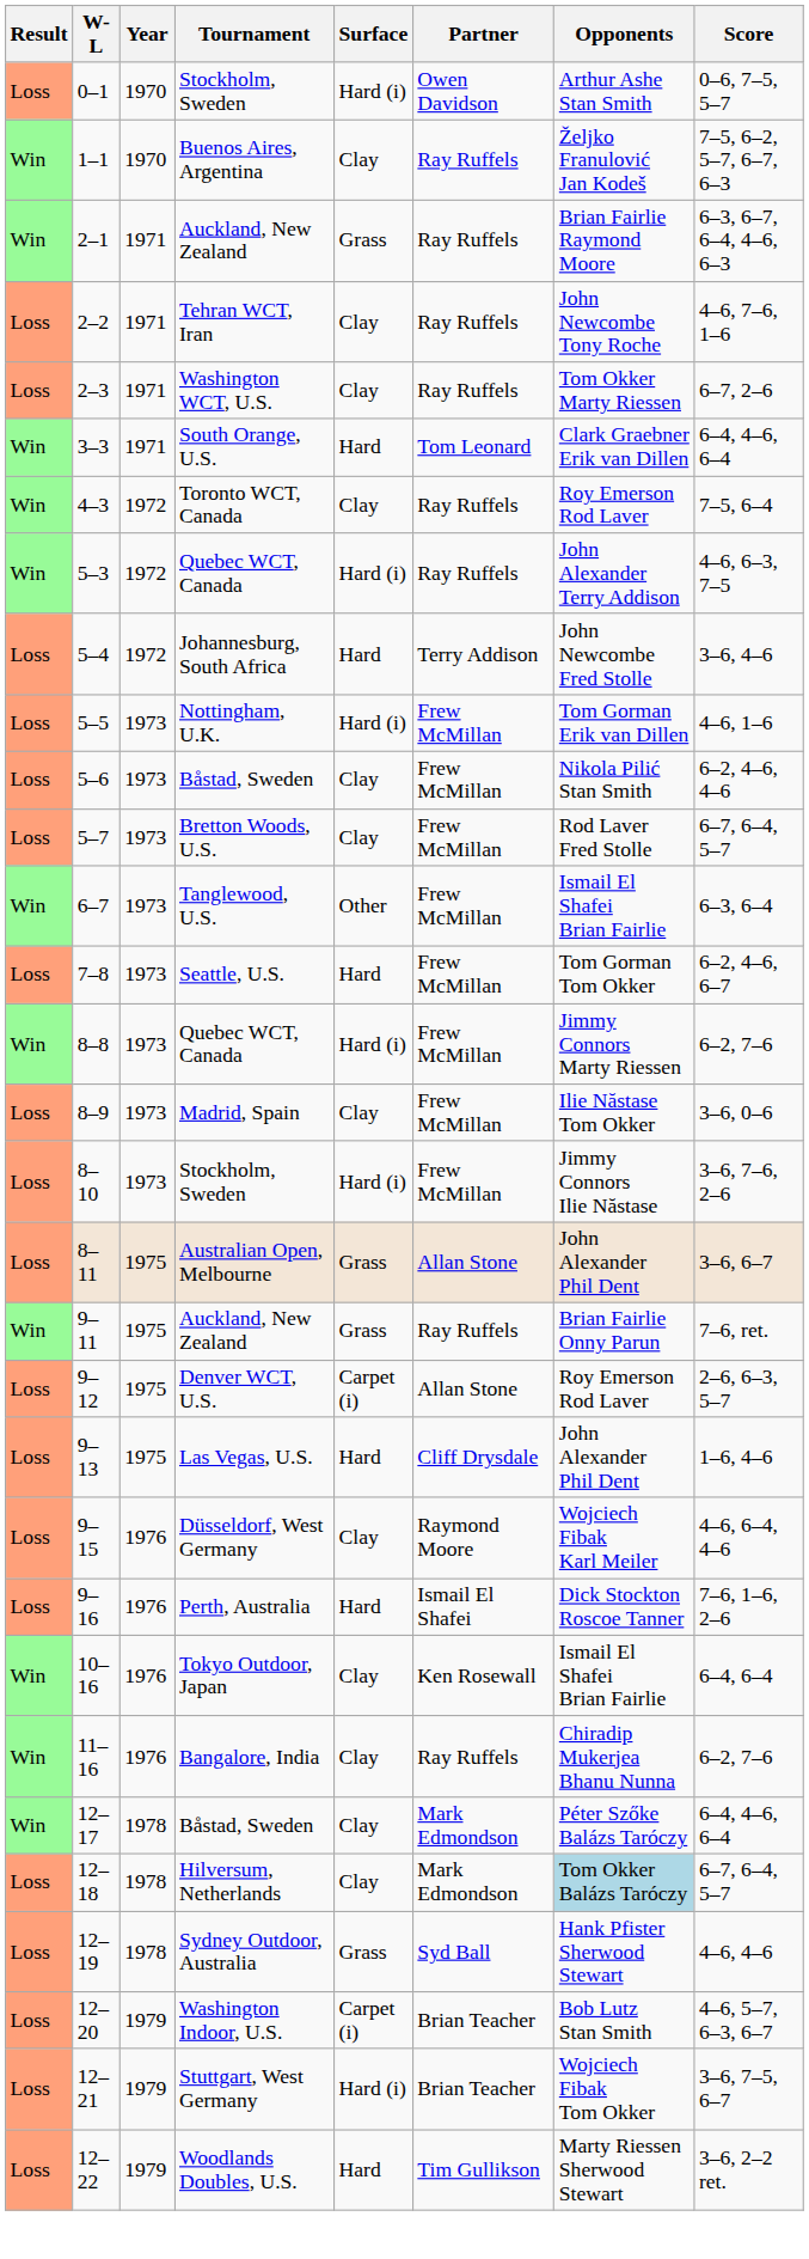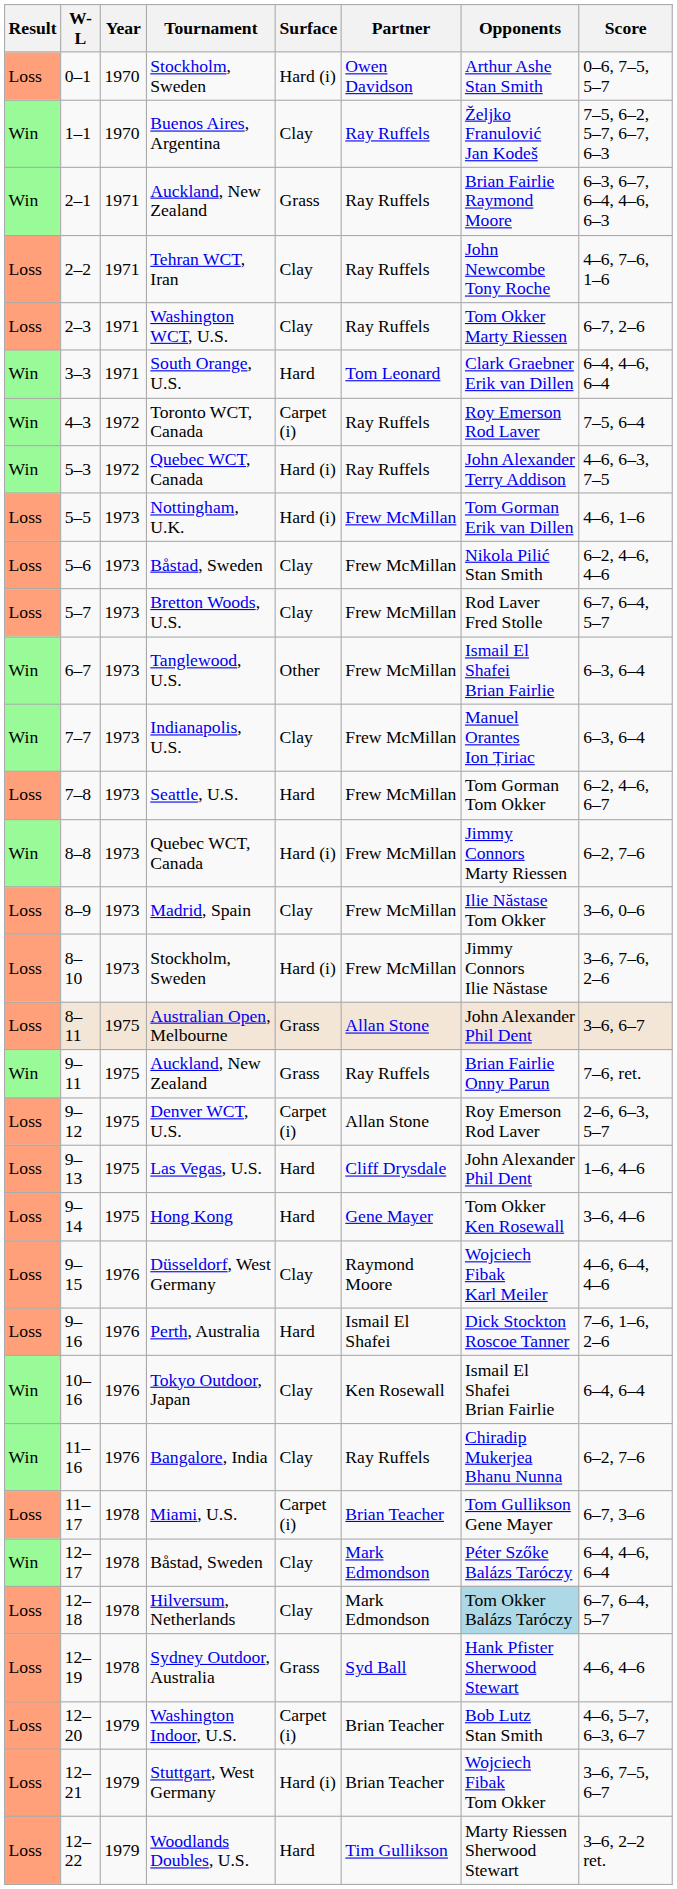 <table class="sortable wikitable">
 <tr>
 <th style="width:40px">Result</th>
 <th style="width:40px" class="unsortable">W-L</th>
 <th style="width:40px">Year</th>
 <th style="width:170px">Tournament</th>
 <th style="width:50px">Surface</th>
 <th style="width:160px">Partner</th>
 <th style="width:160px">Opponents</th>
 <th style="width:170px" class="unsortable">Score</th>
 </tr>
 <tr>
 <td style="background:#ffa07a;">Loss</td>
 <td>0–1</td>
 <td>1970</td>
 <td><a href='#'>Stockholm</a>, Sweden</td>
 <td>Hard (i)</td>
 <td> <a href='#'>Owen Davidson</a></td>
 <td> <a href='#'>Arthur Ashe</a> <br>  <a href='#'>Stan Smith</a></td>
 <td>0–6, 7–5, 5–7</td>
 </tr>
 <tr>
 <td style="background:#98fb98;">Win</td>
 <td>1–1</td>
 <td>1970</td>
 <td><a href='#'>Buenos Aires</a>, Argentina</td>
 <td>Clay</td>
 <td> <a href='#'>Ray Ruffels</a></td>
 <td> <a href='#'>Željko Franulović</a> <br>  <a href='#'>Jan Kodeš</a></td>
 <td>7–5, 6–2, 5–7, 6–7, 6–3</td>
 </tr>
 <tr>
 <td style="background:#98fb98;">Win</td>
 <td>2–1</td>
 <td>1971</td>
 <td><a href='#'>Auckland</a>, New Zealand</td>
 <td>Grass</td>
 <td> Ray Ruffels</td>
 <td> <a href='#'>Brian Fairlie</a> <br>  <a href='#'>Raymond Moore</a></td>
 <td>6–3, 6–7, 6–4, 4–6, 6–3</td>
 </tr>
 <tr>
 <td style="background:#ffa07a;">Loss</td>
 <td>2–2</td>
 <td>1971</td>
 <td><a href='#'>Tehran WCT</a>, Iran</td>
 <td>Clay</td>
 <td> Ray Ruffels</td>
 <td> <a href='#'>John Newcombe</a> <br>  <a href='#'>Tony Roche</a></td>
 <td>4–6, 7–6, 1–6</td>
 </tr>
 <tr>
 <td style="background:#ffa07a;">Loss</td>
 <td>2–3</td>
 <td>1971</td>
 <td><a href='#'>Washington WCT</a>, U.S.</td>
 <td>Clay</td>
 <td> Ray Ruffels</td>
 <td> <a href='#'>Tom Okker</a> <br>  <a href='#'>Marty Riessen</a></td>
 <td>6–7, 2–6</td>
 </tr>
 <tr>
 <td style="background:#98fb98;">Win</td>
 <td>3–3</td>
 <td>1971</td>
 <td><a href='#'>South Orange</a>, U.S.</td>
 <td>Hard</td>
 <td> <a href='#'>Tom Leonard</a></td>
 <td> <a href='#'>Clark Graebner</a> <br>  <a href='#'>Erik van Dillen</a></td>
 <td>6–4, 4–6, 6–4</td>
 </tr>
 <tr>
 <td style="background:#98fb98;">Win</td>
 <td>4–3</td>
 <td>1972</td>
 <td>Toronto WCT, Canada</td>
-<td>Clay</td>
+<td>Carpet (i)</td>
 <td> Ray Ruffels</td>
 <td> <a href='#'>Roy Emerson</a> <br>  <a href='#'>Rod Laver</a></td>
 <td>7–5, 6–4</td>
 </tr>
 <tr>
 <td style="background:#98fb98;">Win</td>
 <td>5–3</td>
 <td>1972</td>
 <td><a href='#'>Quebec WCT</a>, Canada</td>
 <td>Hard (i)</td>
 <td> Ray Ruffels</td>
 <td> <a href='#'>John Alexander</a> <br>  <a href='#'>Terry Addison</a></td>
 <td>4–6, 6–3, 7–5</td>
-</tr>
-<tr>
-<td style="background:#ffa07a;">Loss</td>
-<td>5–4</td>
-<td>1972</td>
-<td>Johannesburg, South Africa</td>
-<td>Hard</td>
-<td> Terry Addison</td>
-<td> John Newcombe <br>  <a href='#'>Fred Stolle</a></td>
-<td>3–6, 4–6</td>
 </tr>
 <tr>
 <td style="background:#ffa07a;">Loss</td>
 <td>5–5</td>
 <td>1973</td>
 <td><a href='#'>Nottingham</a>, U.K.</td>
 <td>Hard (i)</td>
 <td> <a href='#'>Frew McMillan</a></td>
 <td> <a href='#'>Tom Gorman</a> <br>  <a href='#'>Erik van Dillen</a></td>
 <td>4–6, 1–6</td>
 </tr>
 <tr>
 <td style="background:#ffa07a;">Loss</td>
 <td>5–6</td>
 <td>1973</td>
 <td><a href='#'>Båstad</a>, Sweden</td>
 <td>Clay</td>
 <td> Frew McMillan</td>
 <td> <a href='#'>Nikola Pilić</a> <br>  Stan Smith</td>
 <td>6–2, 4–6, 4–6</td>
 </tr>
 <tr>
 <td style="background:#ffa07a;">Loss</td>
 <td>5–7</td>
 <td>1973</td>
 <td><a href='#'>Bretton Woods</a>, U.S.</td>
 <td>Clay</td>
 <td> Frew McMillan</td>
 <td> Rod Laver <br>  Fred Stolle</td>
 <td>6–7, 6–4, 5–7</td>
 </tr>
 <tr>
 <td style="background:#98fb98;">Win</td>
 <td>6–7</td>
 <td>1973</td>
 <td><a href='#'>Tanglewood</a>, U.S.</td>
 <td>Other</td>
 <td> Frew McMillan</td>
 <td> <a href='#'>Ismail El Shafei</a> <br>  <a href='#'>Brian Fairlie</a></td>
+<td>6–3, 6–4</td>
+</tr>
+<tr>
+<td style="background:#98fb98;">Win</td>
+<td>7–7</td>
+<td>1973</td>
+<td><a href='#'>Indianapolis</a>, U.S.</td>
+<td>Clay</td>
+<td> Frew McMillan</td>
+<td> <a href='#'>Manuel Orantes</a> <br>  <a href='#'>Ion Țiriac</a></td>
 <td>6–3, 6–4</td>
 </tr>
 <tr>
 <td style="background:#ffa07a;">Loss</td>
 <td>7–8</td>
 <td>1973</td>
 <td><a href='#'>Seattle</a>, U.S.</td>
 <td>Hard</td>
 <td> Frew McMillan</td>
 <td> Tom Gorman <br>  Tom Okker</td>
 <td>6–2, 4–6, 6–7</td>
 </tr>
 <tr>
 <td style="background:#98fb98;">Win</td>
 <td>8–8</td>
 <td>1973</td>
 <td>Quebec WCT, Canada</td>
 <td>Hard (i)</td>
 <td> Frew McMillan</td>
 <td> <a href='#'>Jimmy Connors</a> <br>  Marty Riessen</td>
 <td>6–2, 7–6</td>
 </tr>
 <tr>
 <td style="background:#ffa07a;">Loss</td>
 <td>8–9</td>
 <td>1973</td>
 <td><a href='#'>Madrid</a>, Spain</td>
 <td>Clay</td>
 <td> Frew McMillan</td>
 <td> <a href='#'>Ilie Năstase</a> <br>  Tom Okker</td>
 <td>3–6, 0–6</td>
 </tr>
 <tr>
 <td style="background:#ffa07a;">Loss</td>
 <td>8–10</td>
 <td>1973</td>
 <td>Stockholm, Sweden</td>
 <td>Hard (i)</td>
 <td> Frew McMillan</td>
 <td> Jimmy Connors <br>  Ilie Năstase</td>
 <td>3–6, 7–6, 2–6</td>
 </tr>
 <tr style="background:#f3e6d7;">
 <td style="background:#ffa07a;">Loss</td>
 <td>8–11</td>
 <td>1975</td>
 <td><a href='#'>Australian Open</a>, Melbourne</td>
 <td>Grass</td>
 <td> <a href='#'>Allan Stone</a></td>
 <td> John Alexander <br>  <a href='#'>Phil Dent</a></td>
 <td>3–6, 6–7</td>
 </tr>
 <tr>
 <td style="background:#98fb98;">Win</td>
 <td>9–11</td>
 <td>1975</td>
 <td><a href='#'>Auckland</a>, New Zealand</td>
 <td>Grass</td>
 <td> Ray Ruffels</td>
 <td> <a href='#'>Brian Fairlie</a> <br>  <a href='#'>Onny Parun</a></td>
 <td>7–6, ret.</td>
 </tr>
 <tr>
 <td style="background:#ffa07a;">Loss</td>
 <td>9–12</td>
 <td>1975</td>
 <td><a href='#'>Denver WCT</a>, U.S.</td>
 <td>Carpet (i)</td>
 <td> Allan Stone</td>
 <td> Roy Emerson <br>  Rod Laver</td>
 <td>2–6, 6–3, 5–7</td>
 </tr>
 <tr>
 <td style="background:#ffa07a;">Loss</td>
 <td>9–13</td>
 <td>1975</td>
 <td><a href='#'>Las Vegas</a>, U.S.</td>
 <td>Hard</td>
 <td> <a href='#'>Cliff Drysdale</a></td>
 <td> John Alexander <br>  <a href='#'>Phil Dent</a></td>
 <td>1–6, 4–6</td>
 </tr>
 <tr>
 <td style="background:#ffa07a;">Loss</td>
+<td>9–14</td>
+<td>1975</td>
+<td><a href='#'>Hong Kong</a></td>
+<td>Hard</td>
+<td> <a href='#'>Gene Mayer</a></td>
+<td> Tom Okker <br>  <a href='#'>Ken Rosewall</a></td>
+<td>3–6, 4–6</td>
+</tr>
+<tr>
+<td style="background:#ffa07a;">Loss</td>
 <td>9–15</td>
 <td>1976</td>
 <td><a href='#'>Düsseldorf</a>, West Germany</td>
 <td>Clay</td>
 <td> Raymond Moore</td>
 <td> <a href='#'>Wojciech Fibak</a> <br>  <a href='#'>Karl Meiler</a></td>
 <td>4–6, 6–4, 4–6</td>
 </tr>
 <tr>
 <td style="background:#ffa07a;">Loss</td>
 <td>9–16</td>
 <td>1976</td>
 <td><a href='#'>Perth</a>, Australia</td>
 <td>Hard</td>
 <td> Ismail El Shafei</td>
 <td> <a href='#'>Dick Stockton</a> <br>  <a href='#'>Roscoe Tanner</a></td>
 <td>7–6, 1–6, 2–6</td>
 </tr>
 <tr>
 <td style="background:#98fb98;">Win</td>
 <td>10–16</td>
 <td>1976</td>
 <td><a href='#'>Tokyo Outdoor</a>, Japan</td>
 <td>Clay</td>
 <td> Ken Rosewall</td>
 <td> Ismail El Shafei <br>  Brian Fairlie</td>
 <td>6–4, 6–4</td>
 </tr>
 <tr>
 <td style="background:#98fb98;">Win</td>
 <td>11–16</td>
 <td>1976</td>
 <td><a href='#'>Bangalore</a>, India</td>
 <td>Clay</td>
 <td> Ray Ruffels</td>
 <td> <a href='#'>Chiradip Mukerjea</a> <br>  <a href='#'>Bhanu Nunna</a></td>
 <td>6–2, 7–6</td>
+</tr>
+<tr>
+<td style="background:#ffa07a;">Loss</td>
+<td>11–17</td>
+<td>1978</td>
+<td><a href='#'>Miami</a>, U.S.</td>
+<td>Carpet (i)</td>
+<td> <a href='#'>Brian Teacher</a></td>
+<td> <a href='#'>Tom Gullikson</a> <br>  Gene Mayer</td>
+<td>6–7, 3–6</td>
 </tr>
 <tr>
 <td style="background:#98fb98;">Win</td>
 <td>12–17</td>
 <td>1978</td>
 <td>Båstad, Sweden</td>
 <td>Clay</td>
 <td> <a href='#'>Mark Edmondson</a></td>
 <td> <a href='#'>Péter Szőke</a> <br>  <a href='#'>Balázs Taróczy</a></td>
 <td>6–4, 4–6, 6–4</td>
 </tr>
 <tr>
 <td style="background:#ffa07a;">Loss</td>
 <td>12–18</td>
 <td>1978</td>
 <td><a href='#'>Hilversum</a>, Netherlands</td>
 <td>Clay</td>
 <td> Mark Edmondson</td>
 <td style="background: lightblue;"> Tom Okker <br>  Balázs Taróczy</td>
 <td>6–7, 6–4, 5–7</td>
 </tr>
 <tr>
 <td style="background:#ffa07a;">Loss</td>
 <td>12–19</td>
 <td>1978</td>
 <td><a href='#'>Sydney Outdoor</a>, Australia</td>
 <td>Grass</td>
 <td> <a href='#'>Syd Ball</a></td>
 <td> <a href='#'>Hank Pfister</a> <br>  <a href='#'>Sherwood Stewart</a></td>
 <td>4–6, 4–6</td>
 </tr>
 <tr>
 <td style="background:#ffa07a;">Loss</td>
 <td>12–20</td>
 <td>1979</td>
 <td><a href='#'>Washington Indoor</a>, U.S.</td>
 <td>Carpet (i)</td>
 <td> Brian Teacher</td>
 <td> <a href='#'>Bob Lutz</a> <br>  Stan Smith</td>
 <td>4–6, 5–7, 6–3, 6–7</td>
 </tr>
 <tr>
 <td style="background:#ffa07a;">Loss</td>
 <td>12–21</td>
 <td>1979</td>
 <td><a href='#'>Stuttgart</a>, West Germany</td>
 <td>Hard (i)</td>
 <td> Brian Teacher</td>
 <td> <a href='#'>Wojciech Fibak</a> <br>  Tom Okker</td>
 <td>3–6, 7–5, 6–7</td>
 </tr>
 <tr>
 <td style="background:#ffa07a;">Loss</td>
 <td>12–22</td>
 <td>1979</td>
 <td><a href='#'>Woodlands Doubles</a>, U.S.</td>
 <td>Hard</td>
 <td> <a href='#'>Tim Gullikson</a></td>
 <td> Marty Riessen <br>  Sherwood Stewart</td>
 <td>3–6, 2–2 ret.</td>
 </tr>
 </table>
